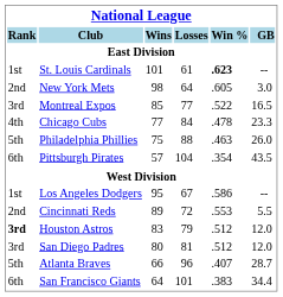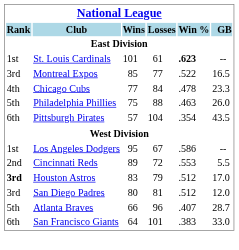 <table cellpadding="1" style="width:auto;font-size: 90%; border: 1px solid gray;">
 <tr align="center" style="font-size: larger;">
 <th colspan=6><a href='#'>National League</a></th>
 </tr>
 <tr style="background:lightblue;">
 <th>Rank</th>
 <th>Club</th>
 <th>Wins</th>
 <th>Losses</th>
 <th>Win %</th>
 <th>  GB</th>
 </tr>
 <tr align="center" style="vertical-align: middle;" style="background:lightblue;">
 <th colspan=6>East Division</th>
 </tr>
 <tr>
 <td>1st</td>
 <td><a href='#'>St. Louis Cardinals</a></td>
 <td>101</td>
 <td>  61</td>
 <td><strong>.623</strong></td>
 <td>   --</td>
-</tr>
-<tr>
-<td>2nd</td>
-<td><a href='#'>New York Mets</a></td>
-<td>  98</td>
-<td>  64</td>
-<td>.605</td>
-<td>  3.0</td>
 </tr>
 <tr>
 <td>3rd</td>
 <td><a href='#'>Montreal Expos</a></td>
 <td>  85</td>
 <td>  77</td>
 <td>.522</td>
 <td>16.5</td>
 </tr>
 <tr>
 <td>4th</td>
 <td><a href='#'>Chicago Cubs</a></td>
 <td>  77</td>
 <td>  84</td>
 <td>.478</td>
 <td>23.3</td>
 </tr>
 <tr>
 <td>5th</td>
 <td><a href='#'>Philadelphia Phillies</a></td>
 <td>  75</td>
 <td>  88</td>
 <td>.463</td>
 <td>26.0</td>
 </tr>
 <tr>
 <td>6th</td>
 <td><a href='#'>Pittsburgh Pirates</a></td>
 <td>  57</td>
 <td>104</td>
 <td>.354</td>
 <td>43.5</td>
 </tr>
 <tr>
 </tr>
 <tr align="center" style="vertical-align: middle;" style="background:lightblue;">
 <th colspan=6>West Division</th>
 </tr>
 <tr>
 <td>1st</td>
 <td><a href='#'>Los Angeles Dodgers</a></td>
 <td>  95</td>
 <td>  67</td>
 <td>.586</td>
 <td>   --</td>
 </tr>
 <tr>
 <td>2nd</td>
 <td><a href='#'>Cincinnati Reds</a></td>
 <td>  89</td>
 <td>  72</td>
 <td>.553</td>
 <td>  5.5</td>
 </tr>
 <tr>
 <td><strong>3rd</strong></td>
 <td><a href='#'>Houston Astros</a></td>
 <td>  83</td>
 <td>  79</td>
 <td>.512</td>
-<td>12.0</td>
+<td>17.0</td>
 </tr>
 <tr>
 <td>3rd</td>
 <td><a href='#'>San Diego Padres</a></td>
 <td>  80</td>
 <td>  81</td>
 <td>.512</td>
 <td>12.0</td>
 </tr>
 <tr>
 <td>5th</td>
 <td><a href='#'>Atlanta Braves</a></td>
 <td>  66</td>
 <td>  96</td>
 <td>.407</td>
 <td>28.7</td>
 </tr>
 <tr>
 <td>6th</td>
 <td><a href='#'>San Francisco Giants</a></td>
 <td>  64</td>
 <td>101</td>
 <td>.383</td>
-<td>34.4</td>
+<td>33.0</td>
 </tr>
 </table>
